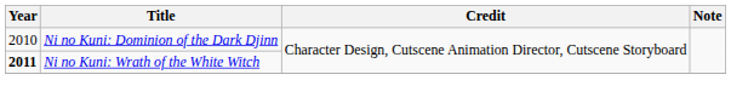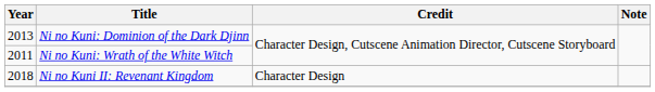 <table class="wikitable">
 <tr>
 <th>Year</th>
 <th>Title</th>
 <th>Credit</th>
 <th>Note</th>
 </tr>
 <tr>
-<td>2010</td>
+<td>2013</td>
 <td><em><a href='#'>Ni no Kuni: Dominion of the Dark Djinn</a></em></td>
 <td rowspan="2">Character Design, Cutscene Animation Director, Cutscene Storyboard</td>
 <td rowspan="2"></td>
 </tr>
 <tr>
-<td><strong>2011</strong></td>
+<td>2011</td>
 <td><em><a href='#'>Ni no Kuni: Wrath of the White Witch</a></em></td>
+</tr>
+<tr>
+<td>2018</td>
+<td><em><a href='#'>Ni no Kuni II: Revenant Kingdom</a></em></td>
+<td>Character Design</td>
+<td></td>
 </tr>
 <tr>
 </tr>
 </table>
